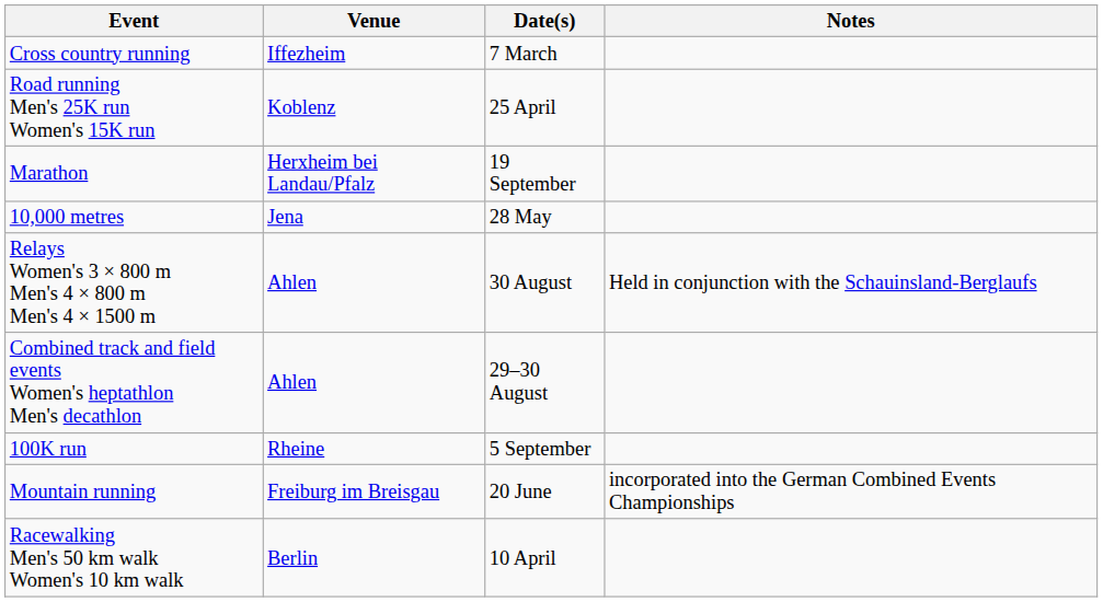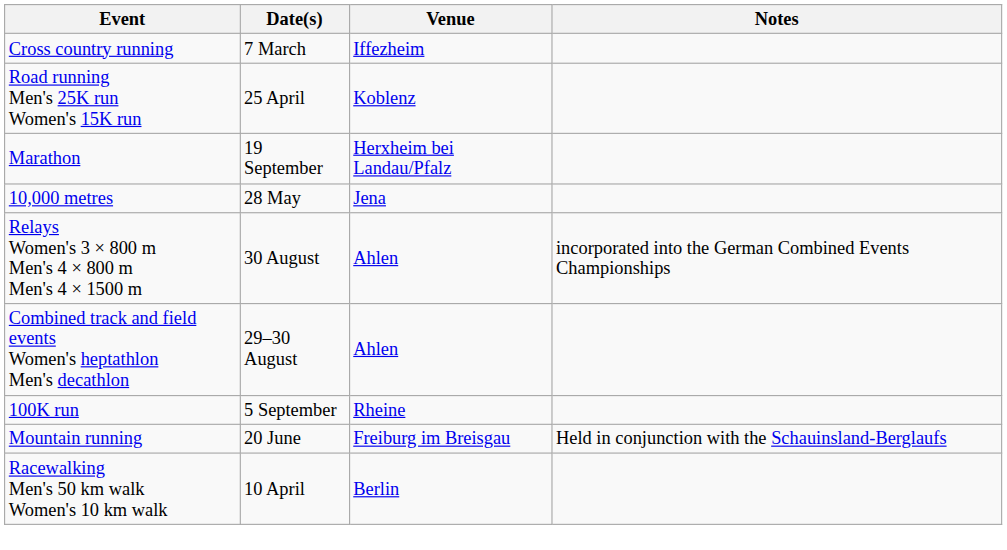 <table class=wikitable>
 <tr>
 <th>Event</th>
+<th>Date(s)</th>
 <th>Venue</th>
-<th>Date(s)</th>
 <th>Notes</th>
 </tr>
 <tr>
 <td><a href='#'>Cross country running</a></td>
+<td>7 March</td>
 <td><a href='#'>Iffezheim</a></td>
-<td>7 March</td>
 <td></td>
 </tr>
 <tr>
 <td><a href='#'>Road running</a><br>Men's <a href='#'>25K run</a><br>Women's <a href='#'>15K run</a></td>
+<td>25 April</td>
 <td><a href='#'>Koblenz</a></td>
-<td>25 April</td>
 <td></td>
 </tr>
 <tr>
 <td><a href='#'>Marathon</a></td>
+<td>19 September</td>
 <td><a href='#'>Herxheim bei Landau/Pfalz</a></td>
-<td>19 September</td>
 <td></td>
 </tr>
 <tr>
 <td><a href='#'>10,000 metres</a></td>
+<td>28 May</td>
 <td><a href='#'>Jena</a></td>
-<td>28 May</td>
 <td></td>
 </tr>
 <tr>
 <td><a href='#'>Relays</a><br>Women's 3 × 800 m<br>Men's 4 × 800 m<br>Men's 4 × 1500 m</td>
+<td>30 August</td>
 <td><a href='#'>Ahlen</a></td>
-<td>30 August</td>
-<td>Held in conjunction with the <a href='#'>Schauinsland-Berglaufs</a></td>
+<td>incorporated into the German Combined Events Championships</td>
 </tr>
 <tr>
 <td><a href='#'>Combined track and field events</a><br>Women's <a href='#'>heptathlon</a><br>Men's <a href='#'>decathlon</a></td>
+<td>29–30 August</td>
 <td><a href='#'>Ahlen</a></td>
-<td>29–30 August</td>
 <td></td>
 </tr>
 <tr>
 <td><a href='#'>100K run</a></td>
+<td>5 September</td>
 <td><a href='#'>Rheine</a></td>
-<td>5 September</td>
 <td></td>
 </tr>
 <tr>
 <td><a href='#'>Mountain running</a></td>
+<td>20 June</td>
 <td><a href='#'>Freiburg im Breisgau</a></td>
-<td>20 June</td>
-<td>incorporated into the German Combined Events Championships</td>
+<td>Held in conjunction with the <a href='#'>Schauinsland-Berglaufs</a></td>
 </tr>
 <tr>
 <td><a href='#'>Racewalking</a><br>Men's 50 km walk<br>Women's 10 km walk</td>
+<td>10 April</td>
 <td><a href='#'>Berlin</a></td>
-<td>10 April</td>
 <td></td>
 </tr>
 </table>
